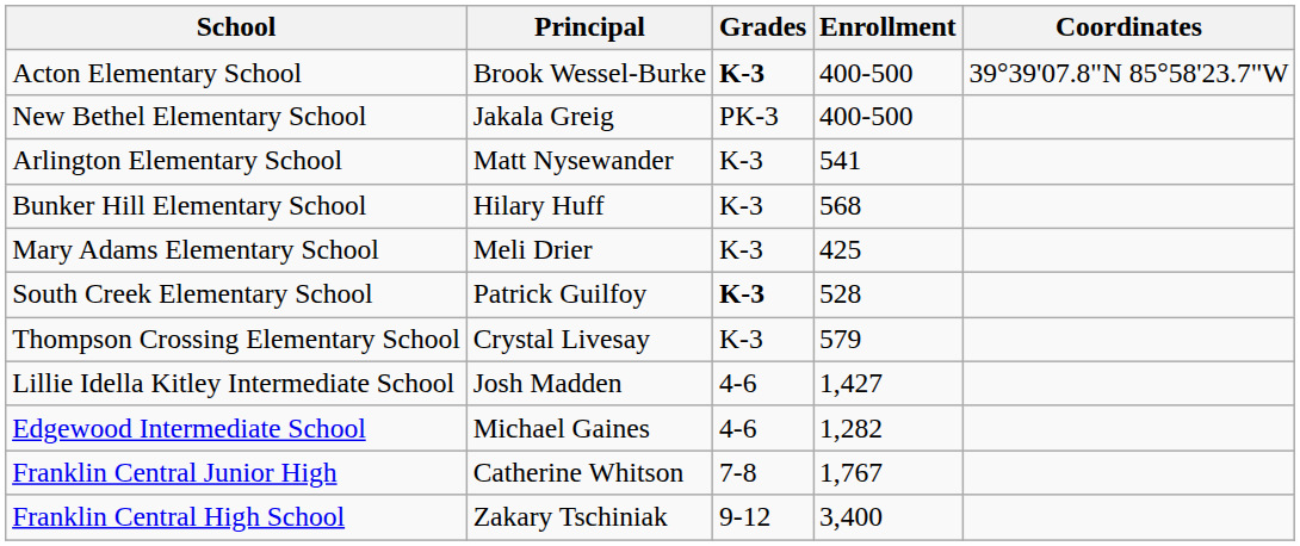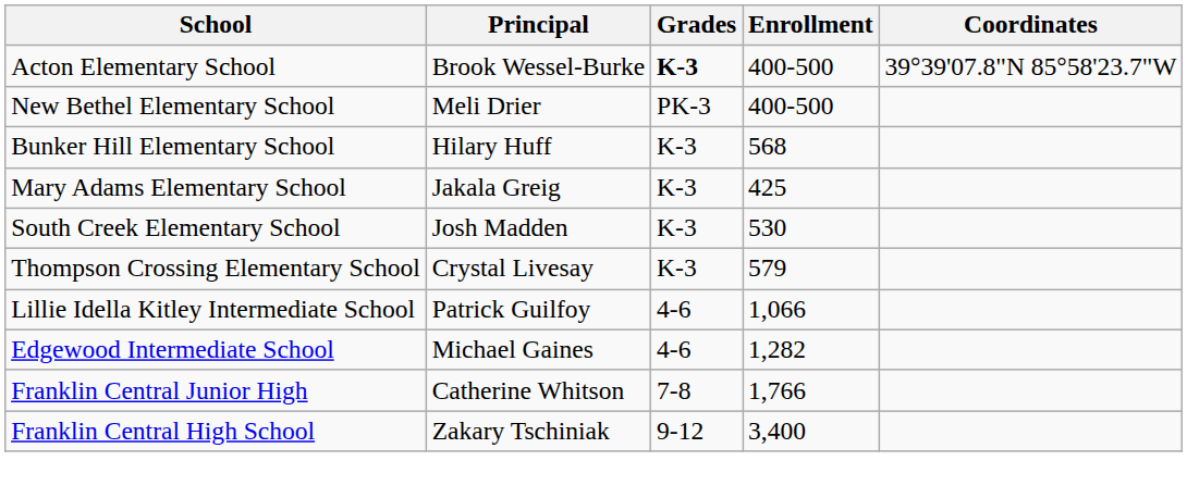 <table class="wikitable">
 <tr>
 <th>School</th>
 <th>Principal</th>
 <th>Grades</th>
 <th>Enrollment</th>
 <th>Coordinates</th>
 </tr>
 <tr>
 <td>Acton Elementary School</td>
 <td>Brook Wessel-Burke</td>
 <td><strong>K-3</strong></td>
 <td>400-500</td>
 <td>39°39'07.8"N 85°58'23.7"W</td>
 </tr>
 <tr>
 <td>New Bethel Elementary School</td>
-<td>Jakala Greig</td>
+<td>Meli Drier</td>
 <td>PK-3</td>
 <td>400-500</td>
-<td></td>
-</tr>
-<tr>
-<td>Arlington Elementary School</td>
-<td>Matt Nysewander</td>
-<td>K-3</td>
-<td>541</td>
 <td></td>
 </tr>
 <tr>
 <td>Bunker Hill Elementary School</td>
 <td>Hilary Huff</td>
 <td>K-3</td>
 <td>568</td>
 <td></td>
 </tr>
 <tr>
 <td>Mary Adams Elementary School</td>
-<td>Meli Drier</td>
+<td>Jakala Greig</td>
 <td>K-3</td>
 <td>425</td>
 <td></td>
 </tr>
 <tr>
 <td>South Creek Elementary School</td>
-<td>Patrick Guilfoy</td>
-<td><strong>K-3</strong></td>
-<td>528</td>
+<td>Josh Madden</td>
+<td>K-3</td>
+<td>530</td>
 </tr>
 <tr>
 <td>Thompson Crossing Elementary School</td>
 <td>Crystal Livesay</td>
 <td>K-3</td>
 <td>579</td>
 <td></td>
 </tr>
 <tr>
 <td>Lillie Idella Kitley Intermediate School</td>
-<td>Josh Madden</td>
+<td>Patrick Guilfoy</td>
 <td>4-6</td>
-<td>1,427</td>
+<td>1,066</td>
 <td></td>
 </tr>
 <tr>
 <td><a href='#'>Edgewood Intermediate School</a></td>
 <td>Michael Gaines</td>
 <td>4-6</td>
 <td>1,282</td>
 <td></td>
 </tr>
 <tr>
 <td><a href='#'>Franklin Central Junior High</a></td>
 <td>Catherine Whitson</td>
 <td>7-8</td>
-<td>1,767</td>
+<td>1,766</td>
 <td></td>
 </tr>
 <tr>
 <td><a href='#'>Franklin Central High School</a></td>
 <td>Zakary Tschiniak</td>
 <td>9-12</td>
 <td>3,400</td>
 <td></td>
 </tr>
 </table>
